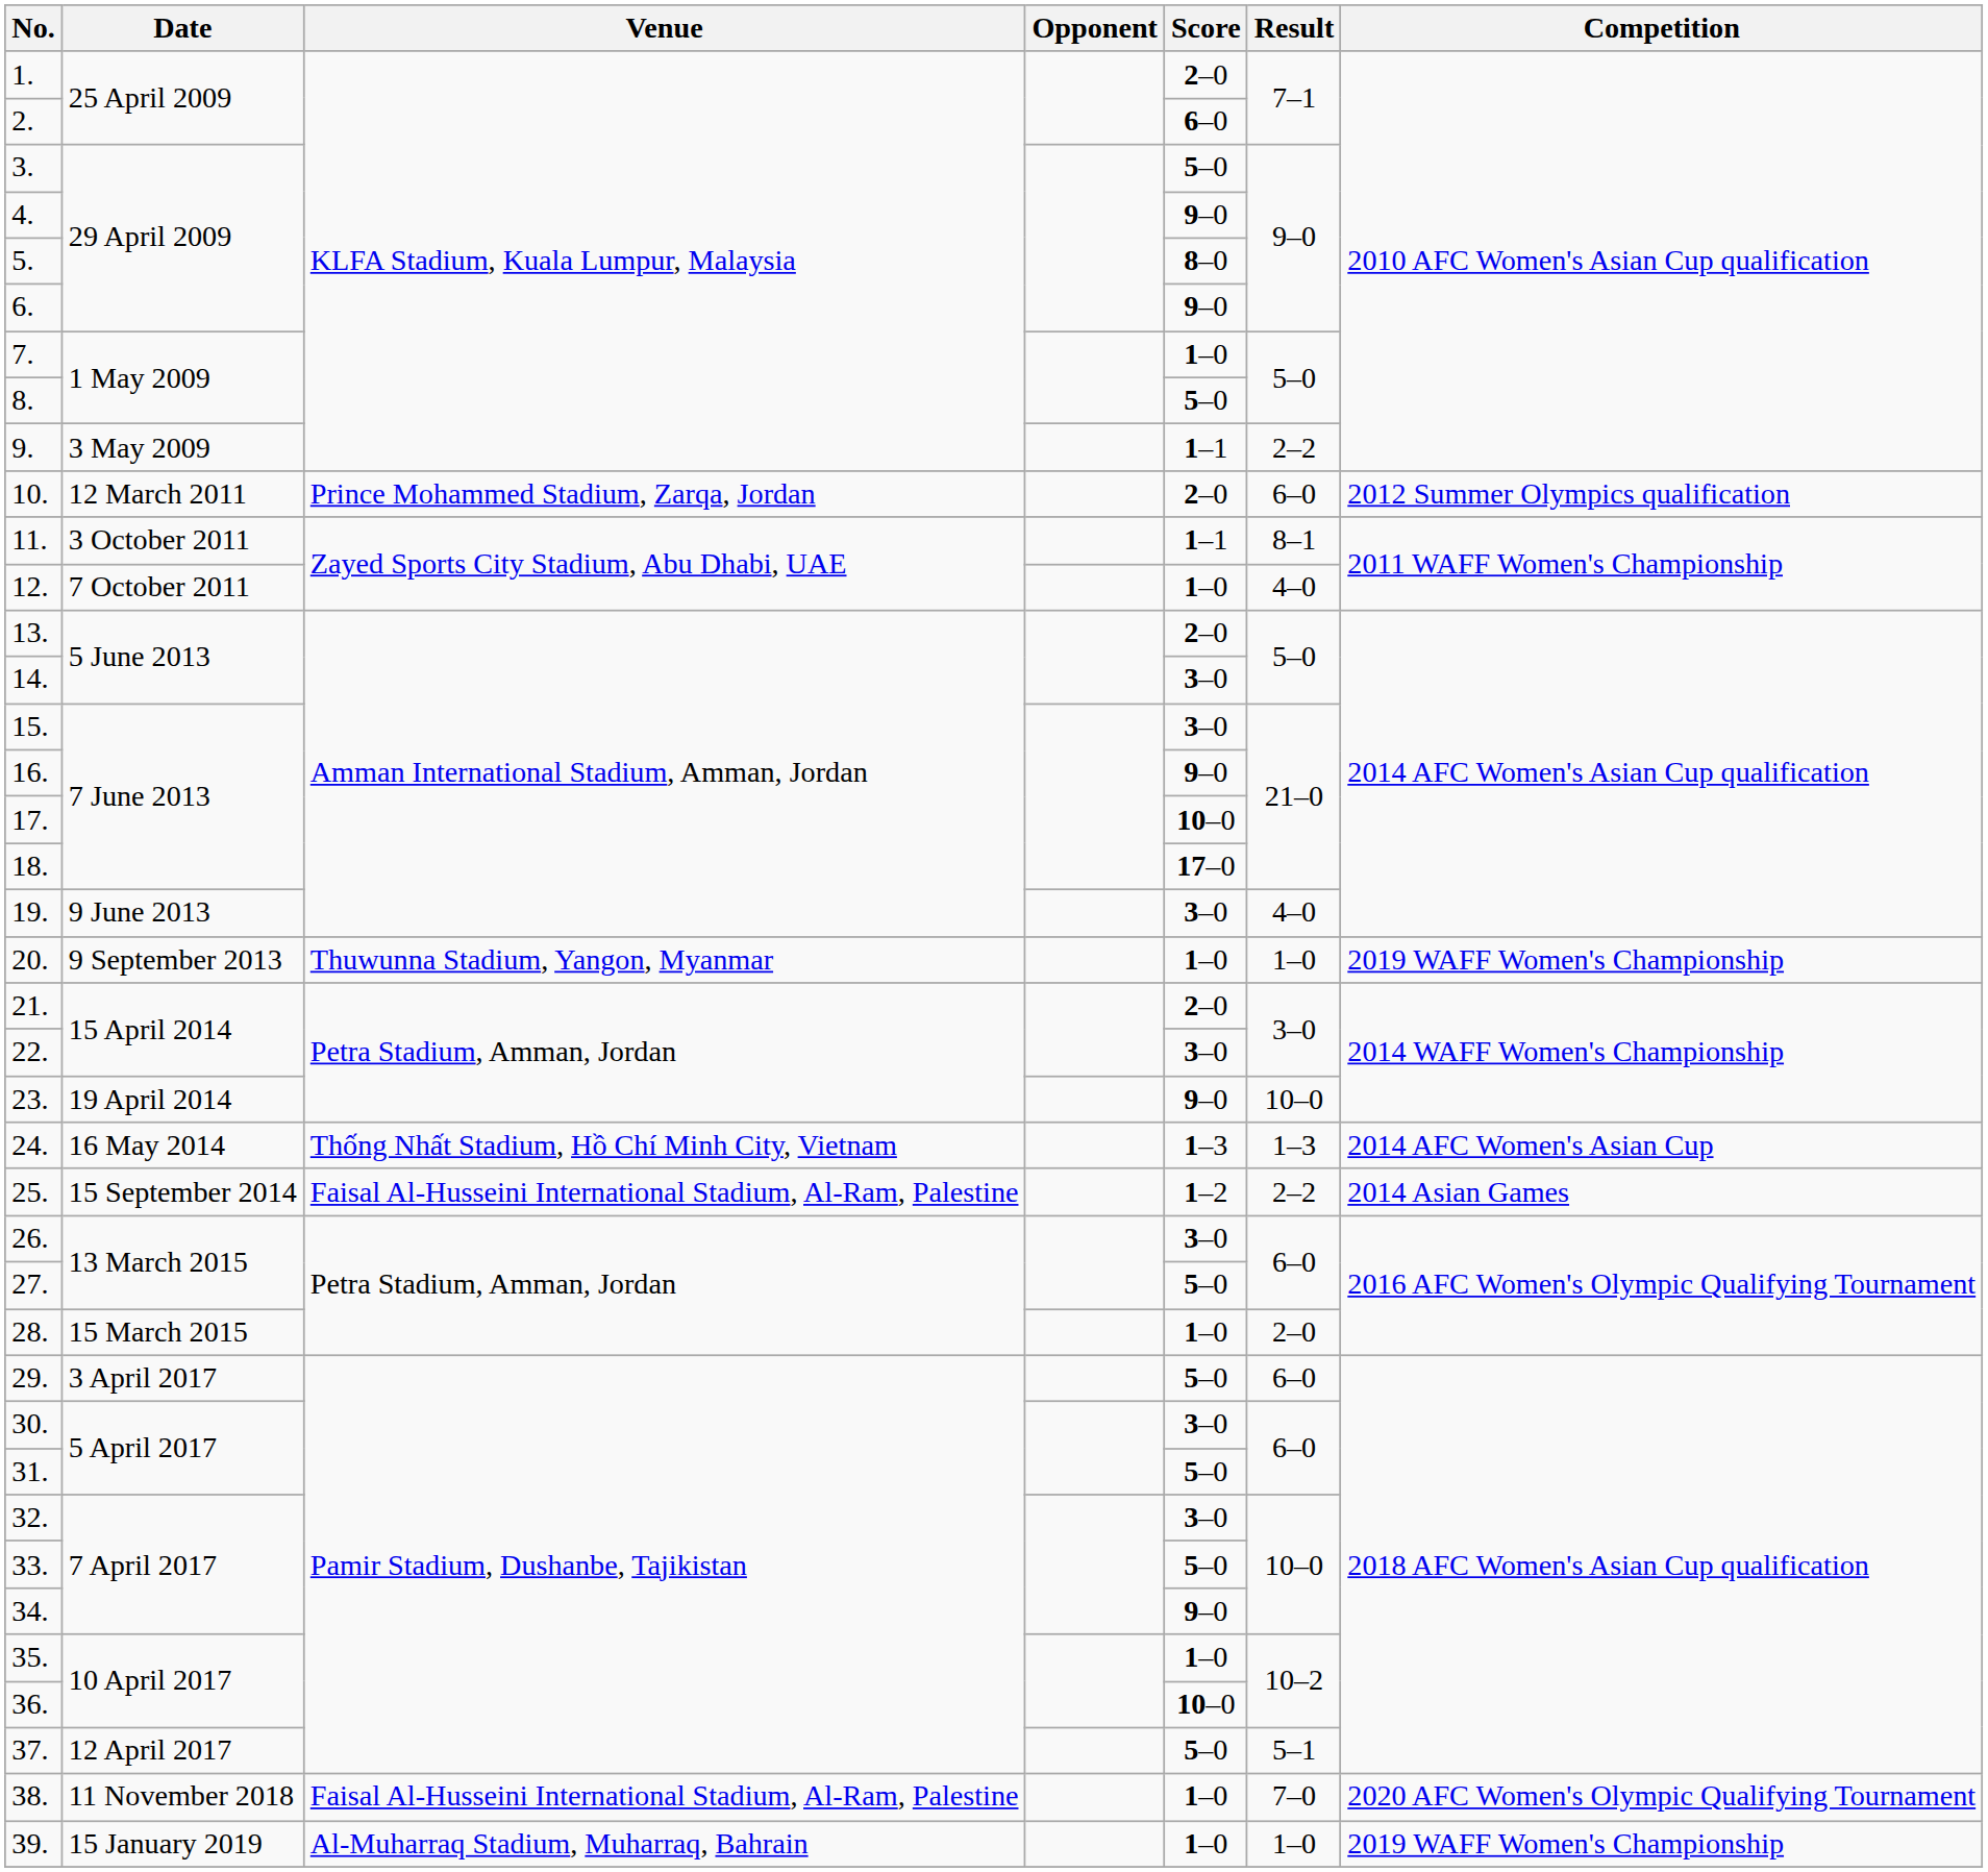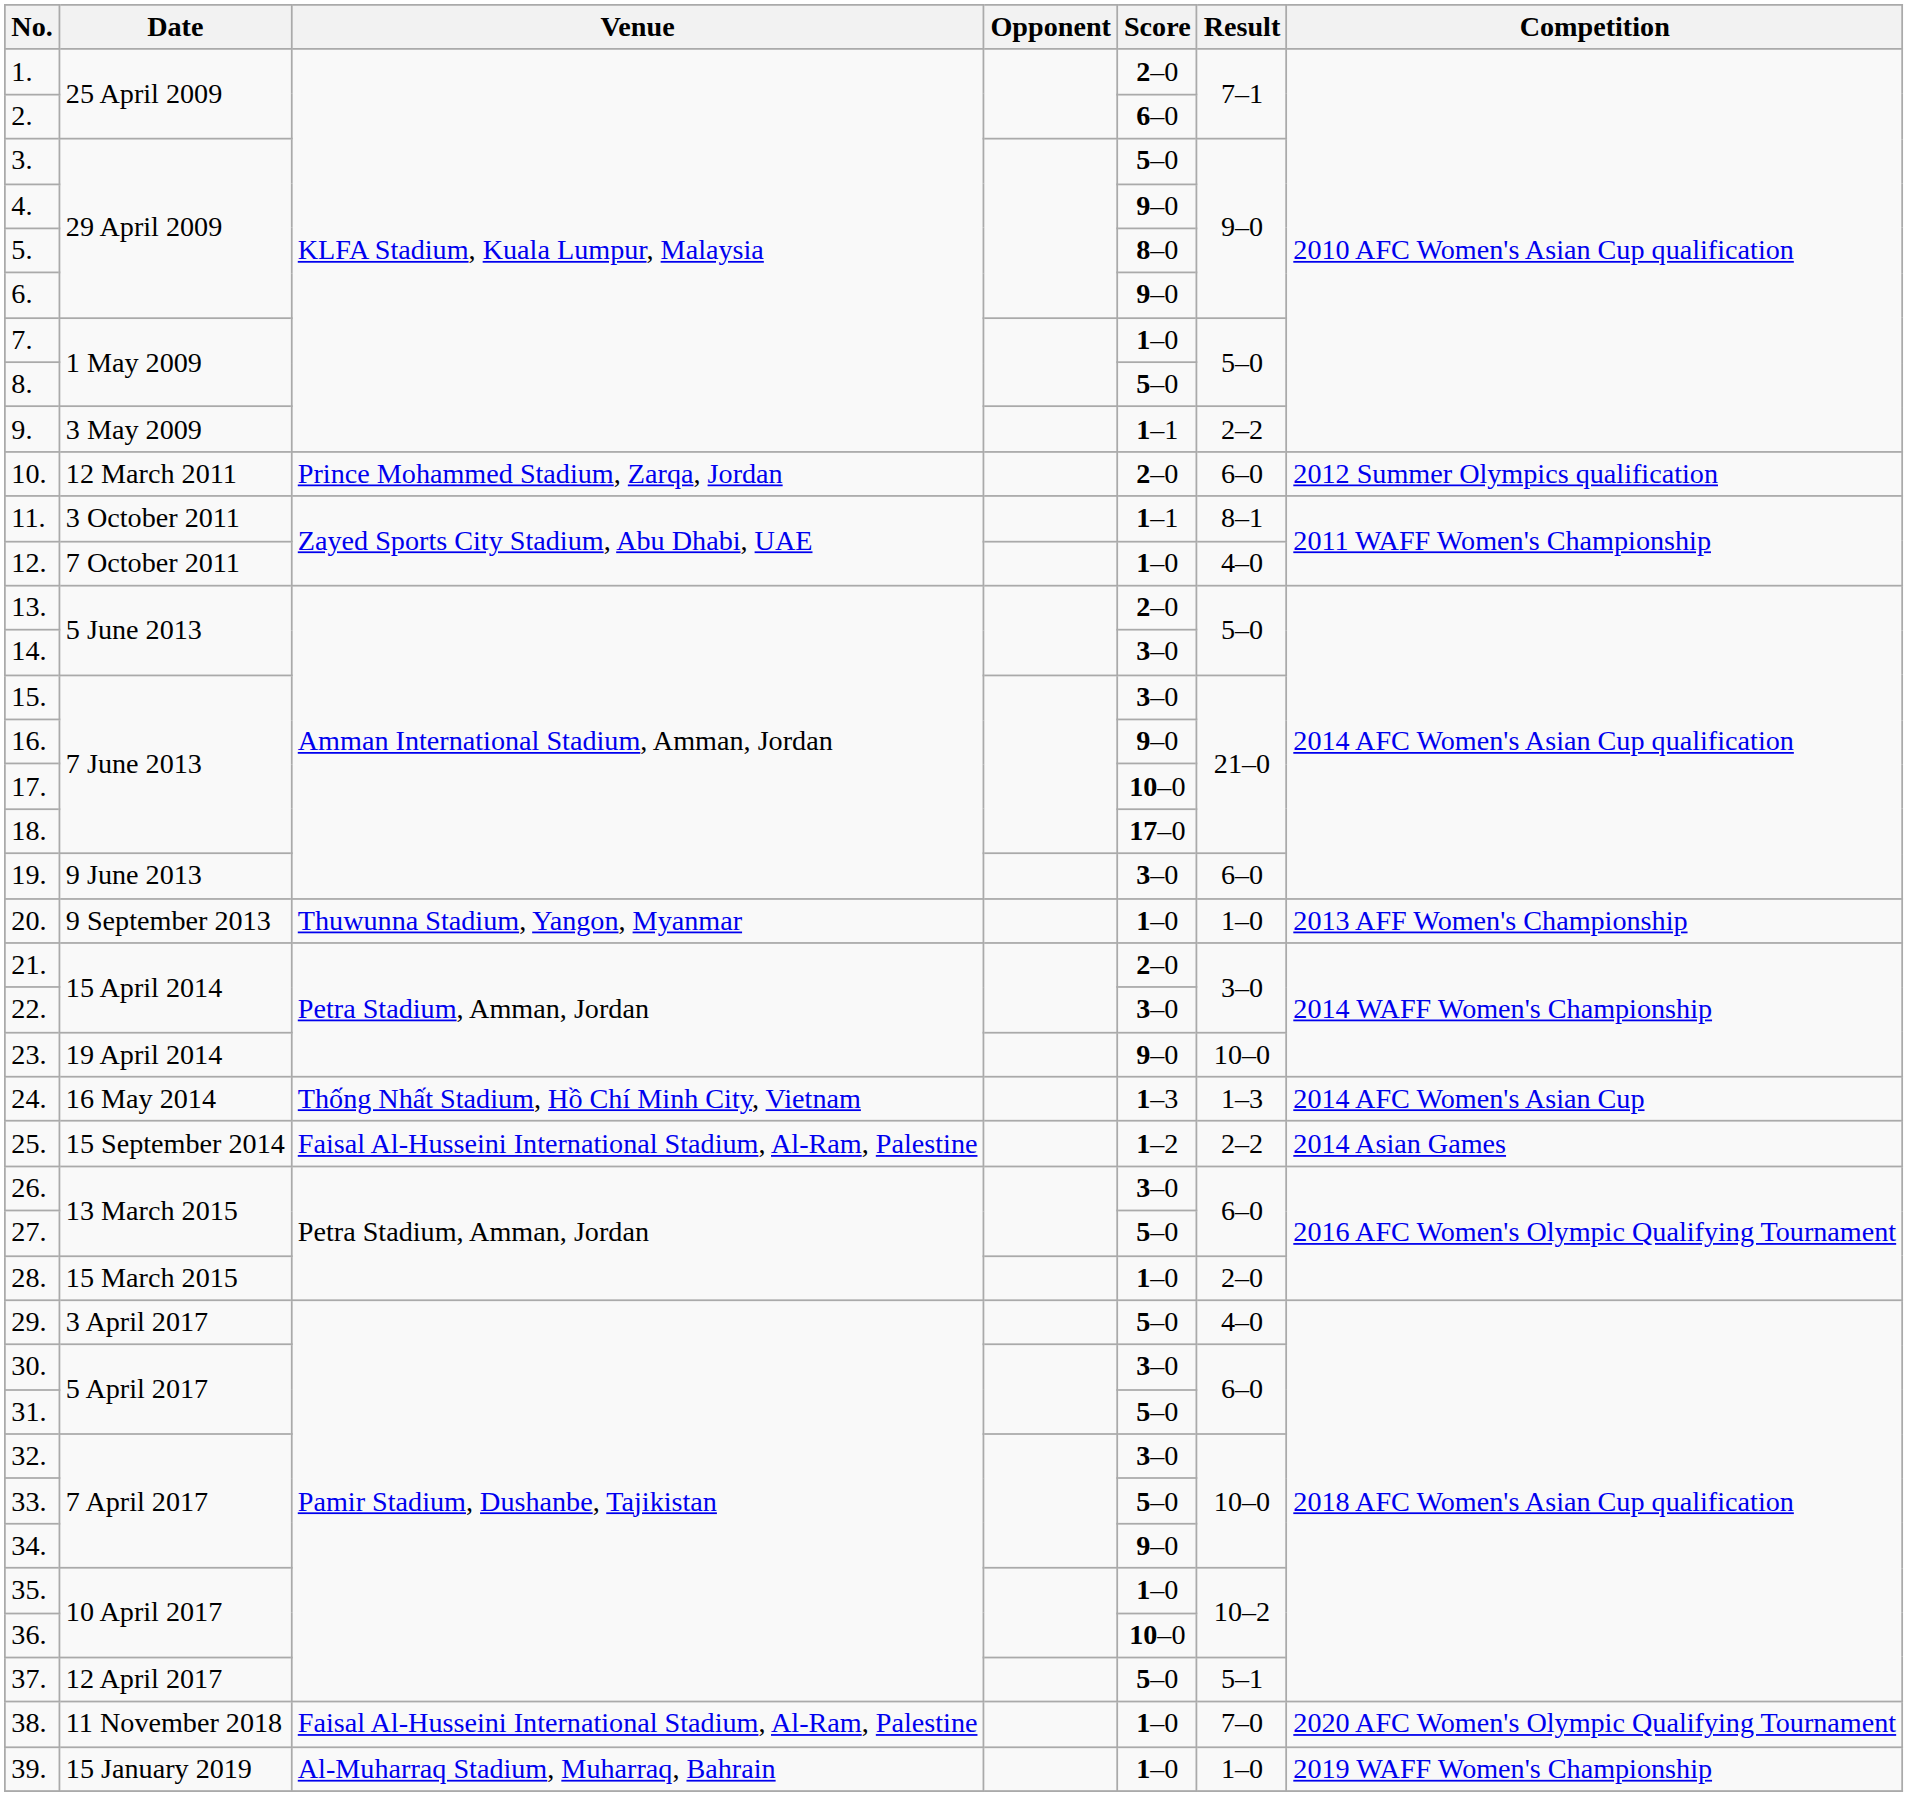 <table class="wikitable">
 <tr>
 <th>No.</th>
 <th>Date</th>
 <th>Venue</th>
 <th>Opponent</th>
 <th>Score</th>
 <th>Result</th>
 <th>Competition</th>
 </tr>
 <tr>
 <td>1.</td>
 <td rowspan=2>25 April 2009</td>
 <td rowspan=9><a href='#'>KLFA Stadium</a>, <a href='#'>Kuala Lumpur</a>, <a href='#'>Malaysia</a></td>
 <td rowspan=2></td>
 <td align=center><strong>2</strong>–0</td>
 <td rowspan=2 align=center>7–1</td>
 <td rowspan=9><a href='#'>2010 AFC Women's Asian Cup qualification</a></td>
 </tr>
 <tr>
 <td>2.</td>
 <td align=center><strong>6</strong>–0</td>
 </tr>
 <tr>
 <td>3.</td>
 <td rowspan=4>29 April 2009</td>
 <td rowspan=4></td>
 <td align=center><strong>5</strong>–0</td>
 <td rowspan=4 align=center>9–0</td>
 </tr>
 <tr>
 <td>4.</td>
 <td align=center><strong>9</strong>–0</td>
 </tr>
 <tr>
 <td>5.</td>
 <td align=center><strong>8</strong>–0</td>
 </tr>
 <tr>
 <td>6.</td>
 <td align=center><strong>9</strong>–0</td>
 </tr>
 <tr>
 <td>7.</td>
 <td rowspan=2>1 May 2009</td>
 <td rowspan=2></td>
 <td align=center><strong>1</strong>–0</td>
 <td rowspan=2 align=center>5–0</td>
 </tr>
 <tr>
 <td>8.</td>
 <td align=center><strong>5</strong>–0</td>
 </tr>
 <tr>
 <td>9.</td>
 <td>3 May 2009</td>
 <td></td>
 <td align=center><strong>1</strong>–1</td>
 <td align=center>2–2</td>
 </tr>
 <tr>
 <td>10.</td>
 <td>12 March 2011</td>
 <td><a href='#'>Prince Mohammed Stadium</a>, <a href='#'>Zarqa</a>, <a href='#'>Jordan</a></td>
 <td></td>
 <td align=center><strong>2</strong>–0</td>
 <td align=center>6–0</td>
 <td><a href='#'>2012 Summer Olympics qualification</a></td>
 </tr>
 <tr>
 <td>11.</td>
 <td>3 October 2011</td>
 <td rowspan=2><a href='#'>Zayed Sports City Stadium</a>, <a href='#'>Abu Dhabi</a>, <a href='#'>UAE</a></td>
 <td></td>
 <td align=center><strong>1</strong>–1</td>
 <td align=center>8–1</td>
 <td rowspan=2><a href='#'>2011 WAFF Women's Championship</a></td>
 </tr>
 <tr>
 <td>12.</td>
 <td>7 October 2011</td>
 <td></td>
 <td align=center><strong>1</strong>–0</td>
 <td align=center>4–0</td>
 </tr>
 <tr>
 <td>13.</td>
 <td rowspan=2>5 June 2013</td>
 <td rowspan=7><a href='#'>Amman International Stadium</a>, Amman, Jordan</td>
 <td rowspan=2></td>
 <td align=center><strong>2</strong>–0</td>
 <td rowspan=2 align=center>5–0</td>
 <td rowspan=7><a href='#'>2014 AFC Women's Asian Cup qualification</a></td>
 </tr>
 <tr>
 <td>14.</td>
 <td align=center><strong>3</strong>–0</td>
 </tr>
 <tr>
 <td>15.</td>
 <td rowspan=4>7 June 2013</td>
 <td rowspan=4></td>
 <td align=center><strong>3</strong>–0</td>
 <td rowspan=4 align=center>21–0</td>
 </tr>
 <tr>
 <td>16.</td>
 <td align=center><strong>9</strong>–0</td>
 </tr>
 <tr>
 <td>17.</td>
 <td align=center><strong>10</strong>–0</td>
 </tr>
 <tr>
 <td>18.</td>
 <td align=center><strong>17</strong>–0</td>
 </tr>
 <tr>
 <td>19.</td>
 <td>9 June 2013</td>
 <td></td>
 <td align=center><strong>3</strong>–0</td>
-<td align=center>4–0</td>
+<td align=center>6–0</td>
 </tr>
 <tr>
 <td>20.</td>
 <td>9 September 2013</td>
 <td><a href='#'>Thuwunna Stadium</a>, <a href='#'>Yangon</a>, <a href='#'>Myanmar</a></td>
 <td></td>
 <td align=center><strong>1</strong>–0</td>
 <td align=center>1–0</td>
-<td><a href='#'>2019 WAFF Women's Championship</a></td>
+<td><a href='#'>2013 AFF Women's Championship</a></td>
 </tr>
 <tr>
 <td>21.</td>
 <td rowspan=2>15 April 2014</td>
 <td rowspan=3><a href='#'>Petra Stadium</a>, Amman, Jordan</td>
 <td rowspan=2></td>
 <td align=center><strong>2</strong>–0</td>
 <td rowspan=2 align=center>3–0</td>
 <td rowspan=3><a href='#'>2014 WAFF Women's Championship</a></td>
 </tr>
 <tr>
 <td>22.</td>
 <td align=center><strong>3</strong>–0</td>
 </tr>
 <tr>
 <td>23.</td>
 <td>19 April 2014</td>
 <td></td>
 <td align=center><strong>9</strong>–0</td>
 <td align=center>10–0</td>
 </tr>
 <tr>
 <td>24.</td>
 <td>16 May 2014</td>
 <td><a href='#'>Thống Nhất Stadium</a>, <a href='#'>Hồ Chí Minh City</a>, <a href='#'>Vietnam</a></td>
 <td></td>
 <td align=center><strong>1</strong>–3</td>
 <td align=center>1–3</td>
 <td><a href='#'>2014 AFC Women's Asian Cup</a></td>
 </tr>
 <tr>
 <td>25.</td>
 <td>15 September 2014</td>
 <td><a href='#'>Faisal Al-Husseini International Stadium</a>, <a href='#'>Al-Ram</a>, <a href='#'>Palestine</a></td>
 <td></td>
 <td align=center><strong>1</strong>–2</td>
 <td align=center>2–2</td>
 <td><a href='#'>2014 Asian Games</a></td>
 </tr>
 <tr>
 <td>26.</td>
 <td rowspan=2>13 March 2015</td>
 <td rowspan=3>Petra Stadium, Amman, Jordan</td>
 <td rowspan=2></td>
 <td align=center><strong>3</strong>–0</td>
 <td rowspan=2 align=center>6–0</td>
 <td rowspan=3><a href='#'>2016 AFC Women's Olympic Qualifying Tournament</a></td>
 </tr>
 <tr>
 <td>27.</td>
 <td align=center><strong>5</strong>–0</td>
 </tr>
 <tr>
 <td>28.</td>
 <td>15 March 2015</td>
 <td></td>
 <td align=center><strong>1</strong>–0</td>
 <td align=center>2–0</td>
 </tr>
 <tr>
 <td>29.</td>
 <td>3 April 2017</td>
 <td rowspan=9><a href='#'>Pamir Stadium</a>, <a href='#'>Dushanbe</a>, <a href='#'>Tajikistan</a></td>
 <td></td>
 <td align=center><strong>5</strong>–0</td>
-<td align=center>6–0</td>
+<td align=center>4–0</td>
 <td rowspan=9><a href='#'>2018 AFC Women's Asian Cup qualification</a></td>
 </tr>
 <tr>
 <td>30.</td>
 <td rowspan=2>5 April 2017</td>
 <td rowspan=2></td>
 <td align=center><strong>3</strong>–0</td>
 <td rowspan=2 align=center>6–0</td>
 </tr>
 <tr>
 <td>31.</td>
 <td align=center><strong>5</strong>–0</td>
 </tr>
 <tr>
 <td>32.</td>
 <td rowspan=3>7 April 2017</td>
 <td rowspan=3></td>
 <td align=center><strong>3</strong>–0</td>
 <td rowspan=3 align=center>10–0</td>
 </tr>
 <tr>
 <td>33.</td>
 <td align=center><strong>5</strong>–0</td>
 </tr>
 <tr>
 <td>34.</td>
 <td align=center><strong>9</strong>–0</td>
 </tr>
 <tr>
 <td>35.</td>
 <td rowspan=2>10 April 2017</td>
 <td rowspan=2></td>
 <td align=center><strong>1</strong>–0</td>
 <td rowspan=2 align=center>10–2</td>
 </tr>
 <tr>
 <td>36.</td>
 <td align=center><strong>10</strong>–0</td>
 </tr>
 <tr>
 <td>37.</td>
 <td>12 April 2017</td>
 <td></td>
 <td align=center><strong>5</strong>–0</td>
 <td align=center>5–1</td>
 </tr>
 <tr>
 <td>38.</td>
 <td>11 November 2018</td>
 <td><a href='#'>Faisal Al-Husseini International Stadium</a>, <a href='#'>Al-Ram</a>, <a href='#'>Palestine</a></td>
 <td></td>
 <td align=center><strong>1</strong>–0</td>
 <td align=center>7–0</td>
 <td><a href='#'>2020 AFC Women's Olympic Qualifying Tournament</a></td>
 </tr>
 <tr>
 <td>39.</td>
 <td>15 January 2019</td>
 <td><a href='#'>Al-Muharraq Stadium</a>, <a href='#'>Muharraq</a>, <a href='#'>Bahrain</a></td>
 <td></td>
 <td align=center><strong>1</strong>–0</td>
 <td align=center>1–0</td>
 <td><a href='#'>2019 WAFF Women's Championship</a></td>
 </tr>
 <tr>
 </tr>
 </table>
